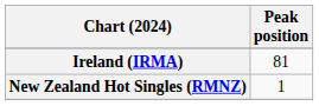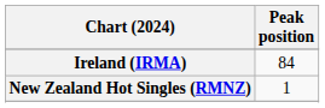 <table class="wikitable sortable plainrowheaders" style="text-align:center">
 <tr>
 <th scope="col">Chart (2024)</th>
 <th scope="col">Peak<br>position</th>
 </tr>
 <tr>
 </tr>
 <tr>
 </tr>
 <tr>
 <th scope="row">Ireland (<a href='#'>IRMA</a>)</th>
-<td>81</td>
+<td>84</td>
 </tr>
 <tr>
 <th scope="row">New Zealand Hot Singles (<a href='#'>RMNZ</a>)</th>
 <td>1</td>
 </tr>
 <tr>
 </tr>
 <tr>
 </tr>
 <tr>
 </tr>
 <tr>
 </tr>
 </table>
